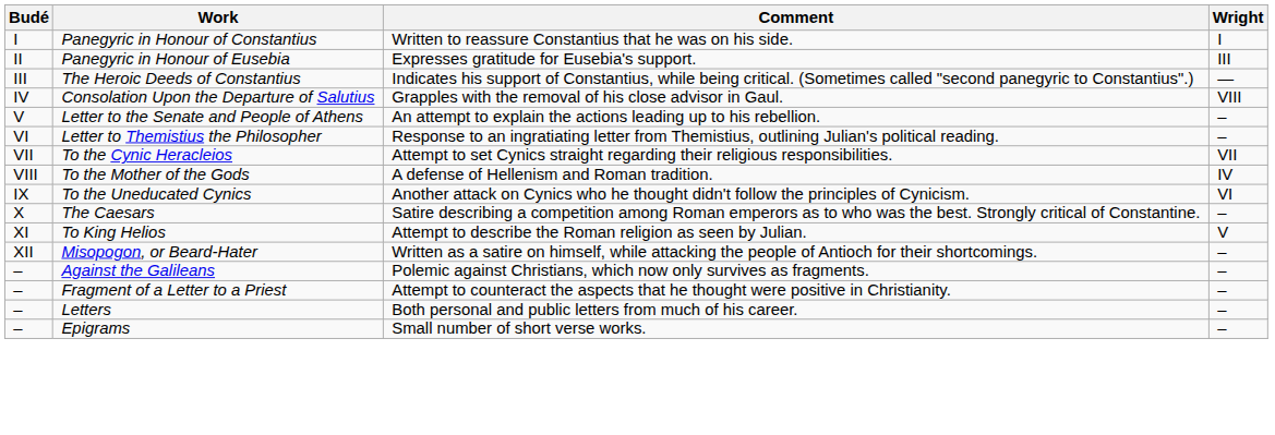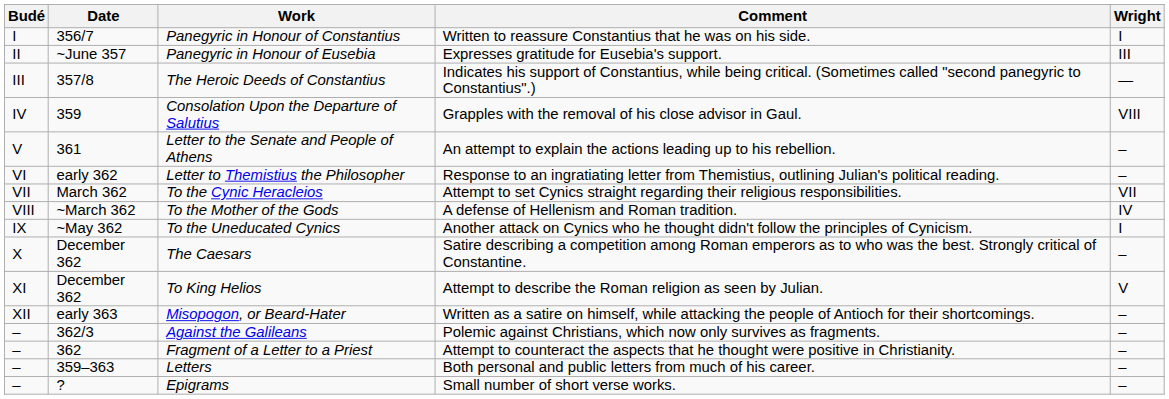 <table class="wikitable">
 <tr>
 <th>Budé</th>
+<th>Date</th>
 <th>Work</th>
 <th>Comment</th>
 <th>Wright</th>
 </tr>
 <tr>
 <td style="padding:0 8px;">I</td>
+<td style="padding:0 8px;">356/7</td>
 <td style="padding:0 8px;"><em>Panegyric in Honour of Constantius</em></td>
 <td style="padding:0 8px;">Written to reassure Constantius that he was on his side.</td>
 <td style="padding:0 8px;">I</td>
 </tr>
 <tr>
 <td style="padding:0 8px;">II</td>
+<td style="padding:0 8px;">~June 357</td>
 <td style="padding:0 8px;"><em>Panegyric in Honour of Eusebia</em></td>
 <td style="padding:0 8px;">Expresses gratitude for Eusebia's support.</td>
 <td style="padding:0 8px;">III</td>
 </tr>
 <tr>
 <td style="padding:0 8px;">III</td>
+<td style="padding:0 8px;">357/8</td>
 <td style="padding:0 8px;"><em>The Heroic Deeds of Constantius</em></td>
 <td style="padding:0 8px;">Indicates his support of Constantius, while being critical. (Sometimes called "second panegyric to Constantius".)</td>
 <td style="padding:0 8px;">—</td>
 </tr>
 <tr>
 <td style="padding:0 8px;">IV</td>
+<td style="padding:0 8px;">359</td>
 <td style="padding:0 8px;"><em>Consolation Upon the Departure of <a href='#'>Salutius</a></em></td>
 <td style="padding:0 8px;">Grapples with the removal of his close advisor in Gaul.</td>
 <td style="padding:0 8px;">VIII</td>
 </tr>
 <tr>
 <td style="padding:0 8px;">V</td>
+<td style="padding:0 8px;">361</td>
 <td style="padding:0 8px;"><em>Letter to the Senate and People of Athens</em></td>
 <td style="padding:0 8px;">An attempt to explain the actions leading up to his rebellion.</td>
 <td style="padding:0 8px;">–</td>
 </tr>
 <tr>
 <td style="padding:0 8px;">VI</td>
+<td style="padding:0 8px;">early 362</td>
 <td style="padding:0 8px;"><em>Letter to <a href='#'>Themistius</a> the Philosopher</em></td>
 <td style="padding:0 8px;">Response to an ingratiating letter from Themistius, outlining Julian's political reading.</td>
 <td style="padding:0 8px;">–</td>
 </tr>
 <tr>
 <td style="padding:0 8px;">VII</td>
+<td style="padding:0 8px;">March 362</td>
 <td style="padding:0 8px;"><em>To the <a href='#'>Cynic Heracleios</a></em></td>
 <td style="padding:0 8px;">Attempt to set Cynics straight regarding their religious responsibilities.</td>
 <td style="padding:0 8px;">VII</td>
 </tr>
 <tr>
 <td style="padding:0 8px;">VIII</td>
+<td style="padding:0 8px;">~March 362</td>
 <td style="padding:0 8px;"><em>To the Mother of the Gods</em></td>
 <td style="padding:0 8px;">A defense of Hellenism and Roman tradition.</td>
 <td style="padding:0 8px;">IV</td>
 </tr>
 <tr>
 <td style="padding:0 8px;">IX</td>
+<td style="padding:0 8px;">~May 362</td>
 <td style="padding:0 8px;"><em>To the Uneducated Cynics</em></td>
 <td style="padding:0 8px;">Another attack on Cynics who he thought didn't follow the principles of Cynicism.</td>
-<td style="padding:0 8px;">VI</td>
+<td style="padding:0 8px;">I</td>
 </tr>
 <tr>
 <td style="padding:0 8px;">X</td>
+<td style="padding:0 8px;">December 362</td>
 <td style="padding:0 8px;"><em>The Caesars</em></td>
 <td style="padding:0 8px;">Satire describing a competition among Roman emperors as to who was the best. Strongly critical of Constantine.</td>
 <td style="padding:0 8px;">–</td>
 </tr>
 <tr>
 <td style="padding:0 8px;">XI</td>
+<td style="padding:0 8px;">December 362</td>
 <td style="padding:0 8px;"><em>To King Helios</em></td>
 <td style="padding:0 8px;">Attempt to describe the Roman religion as seen by Julian.</td>
 <td style="padding:0 8px;">V</td>
 </tr>
 <tr>
 <td style="padding:0 8px;">XII</td>
+<td style="padding:0 8px;">early 363</td>
 <td style="padding:0 8px;"><em><a href='#'>Misopogon</a>, or Beard-Hater</em></td>
 <td style="padding:0 8px;">Written as a satire on himself, while attacking the people of Antioch for their shortcomings.</td>
 <td style="padding:0 8px;">–</td>
 </tr>
 <tr>
 <td style="padding:0 8px;">–</td>
+<td style="padding:0 8px;">362/3</td>
 <td style="padding:0 8px;"><em><a href='#'>Against the Galileans</a></em></td>
 <td style="padding:0 8px;">Polemic against Christians, which now only survives as fragments.</td>
 <td style="padding:0 8px;">–</td>
 </tr>
 <tr>
 <td style="padding:0 8px;">–</td>
+<td style="padding:0 8px;">362</td>
 <td style="padding:0 8px;"><em>Fragment of a Letter to a Priest</em></td>
 <td style="padding:0 8px;">Attempt to counteract the aspects that he thought were positive in Christianity.</td>
 <td style="padding:0 8px;">–</td>
 </tr>
 <tr>
 <td style="padding:0 8px;">–</td>
+<td style="padding:0 8px;">359–363</td>
 <td style="padding:0 8px;"><em>Letters</em></td>
 <td style="padding:0 8px;">Both personal and public letters from much of his career.</td>
 <td style="padding:0 8px;">–</td>
 </tr>
 <tr>
 <td style="padding:0 8px;">–</td>
+<td style="padding:0 8px;">?</td>
 <td style="padding:0 8px;"><em>Epigrams</em></td>
 <td style="padding:0 8px;">Small number of short verse works.</td>
 <td style="padding:0 8px;">–</td>
 </tr>
 </table>
